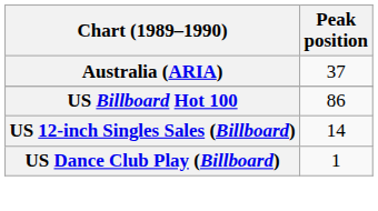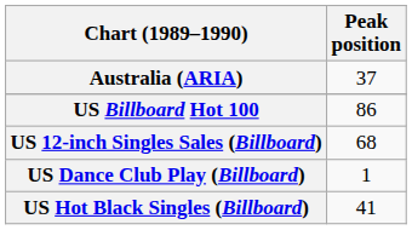 <table class="wikitable sortable plainrowheaders" style="text-align:center">
 <tr>
 <th>Chart (1989–1990)</th>
 <th>Peak<br>position</th>
 </tr>
 <tr>
 <th scope="row">Australia (<a href='#'>ARIA</a>)</th>
 <td>37</td>
 </tr>
 <tr>
 </tr>
 <tr>
 </tr>
 <tr>
 </tr>
 <tr>
 </tr>
 <tr>
 <th scope="row">US <em><a href='#'>Billboard</a></em> <a href='#'>Hot 100</a></th>
 <td>86</td>
 </tr>
 <tr>
 <th scope="row">US <a href='#'>12-inch Singles Sales</a> (<em><a href='#'>Billboard</a></em>)<br></th>
-<td>14</td>
+<td>68</td>
 </tr>
 <tr>
 <th scope="row">US <a href='#'>Dance Club Play</a> (<em><a href='#'>Billboard</a></em>)<br></th>
 <td>1</td>
 </tr>
+<tr>
+<th scope="row">US <a href='#'>Hot Black Singles</a> (<em><a href='#'>Billboard</a></em>)</th>
+<td>41</td>
+</tr>
 </table>
